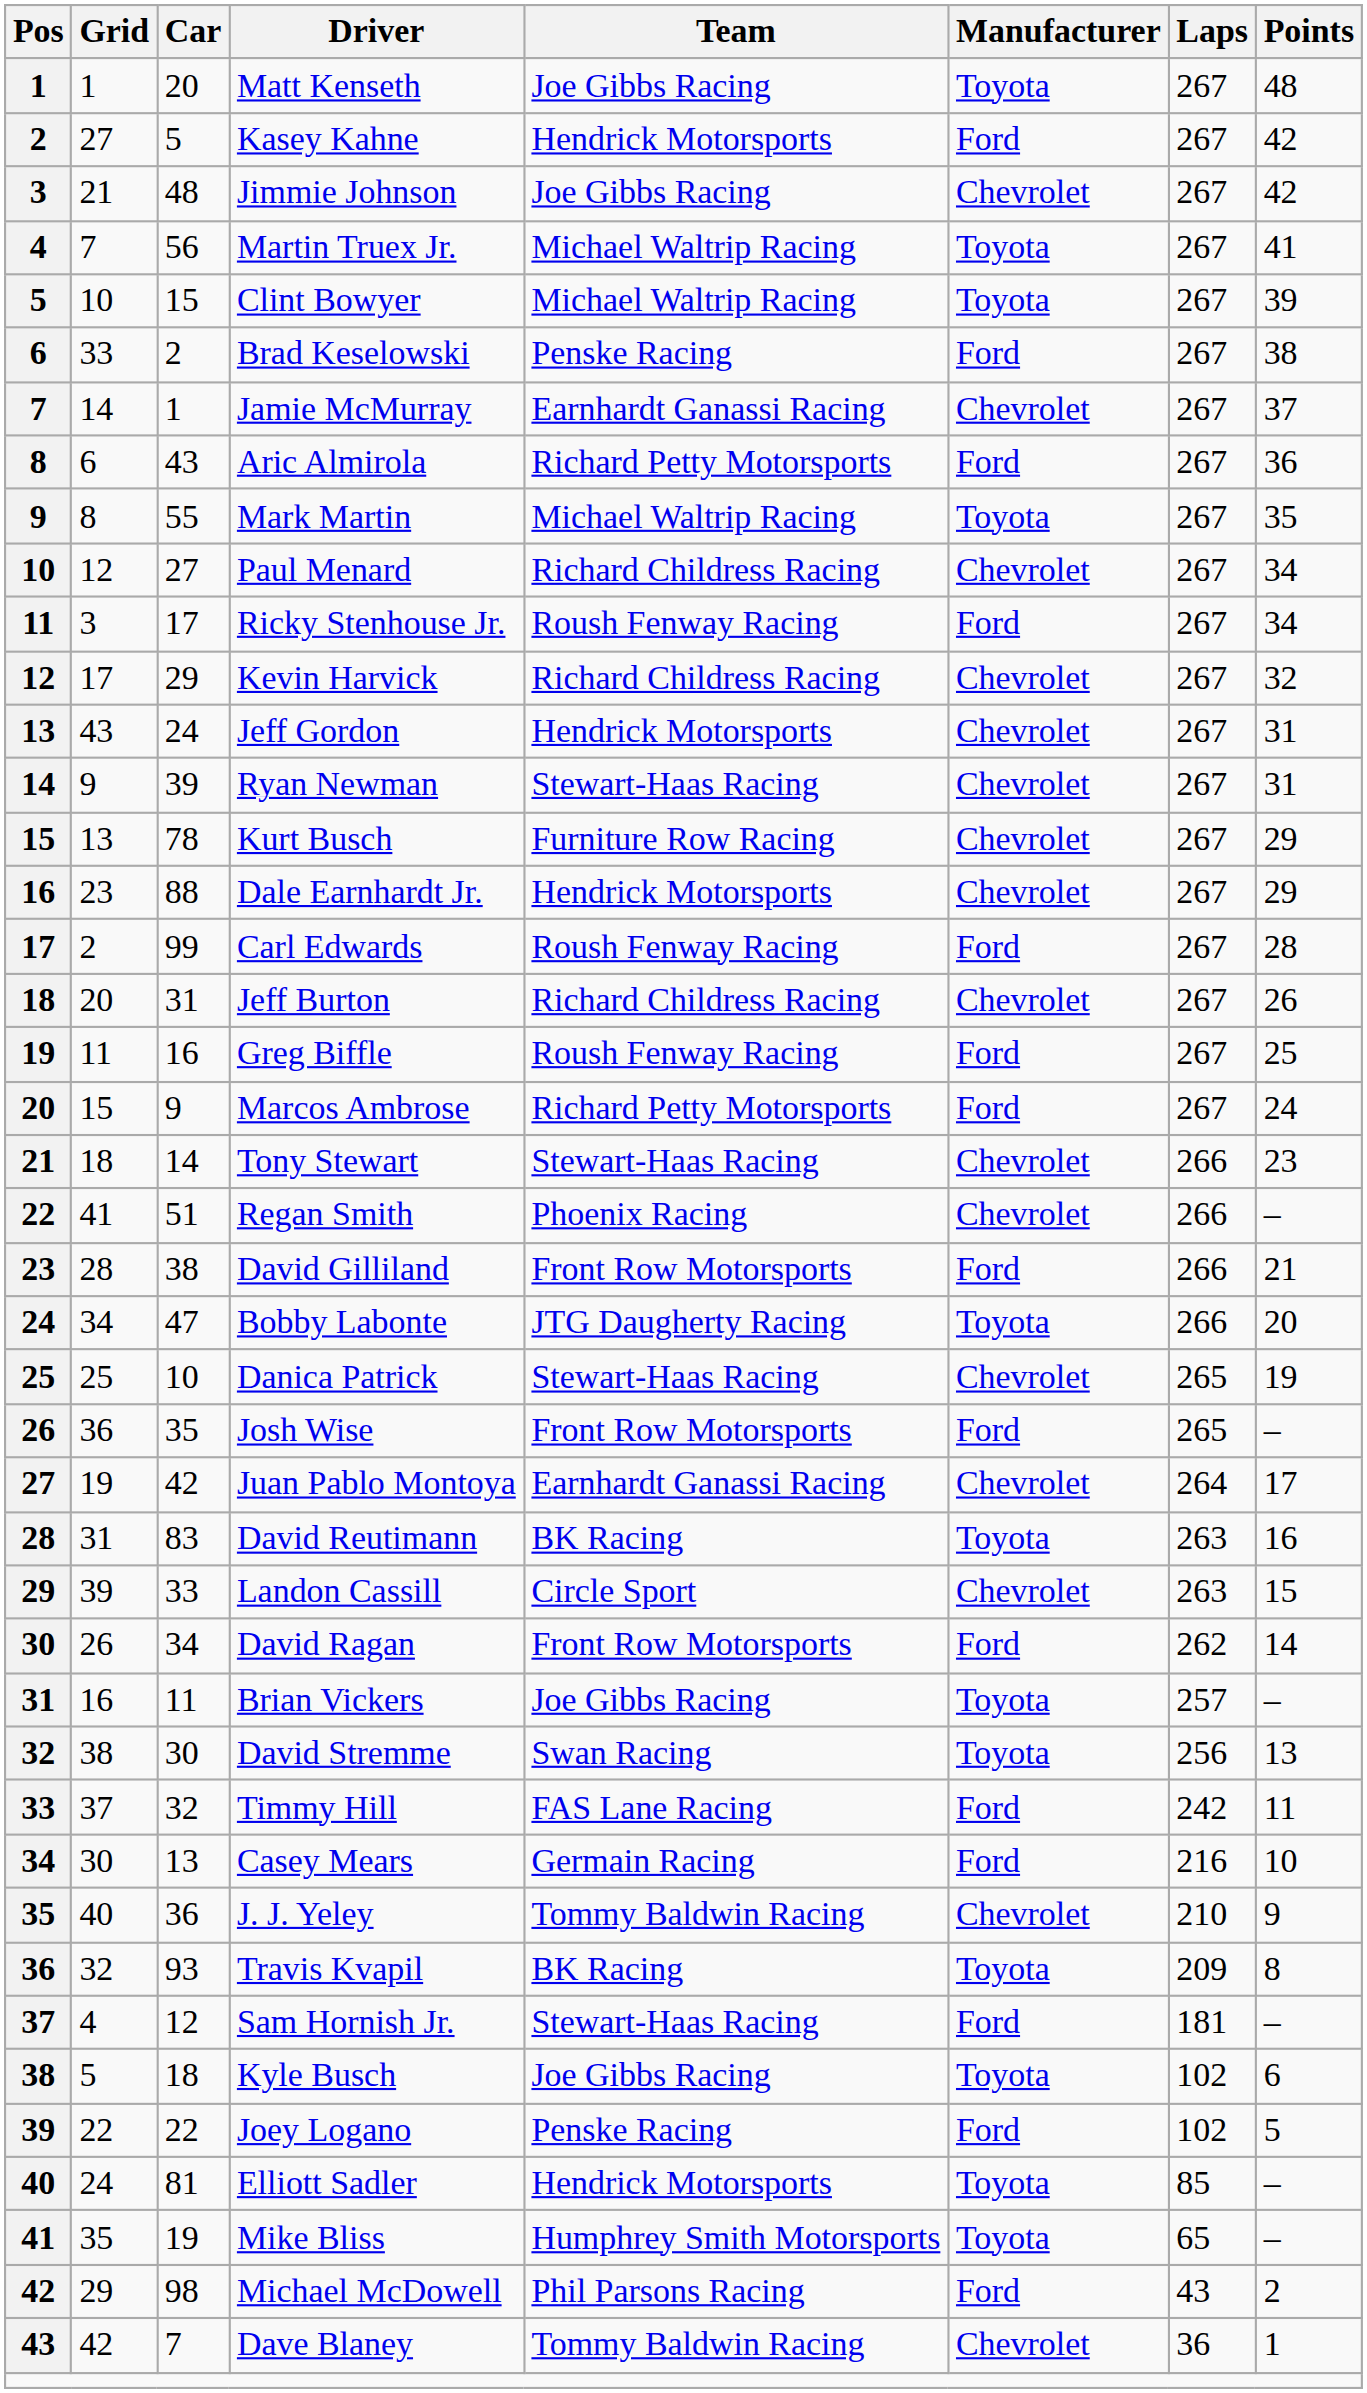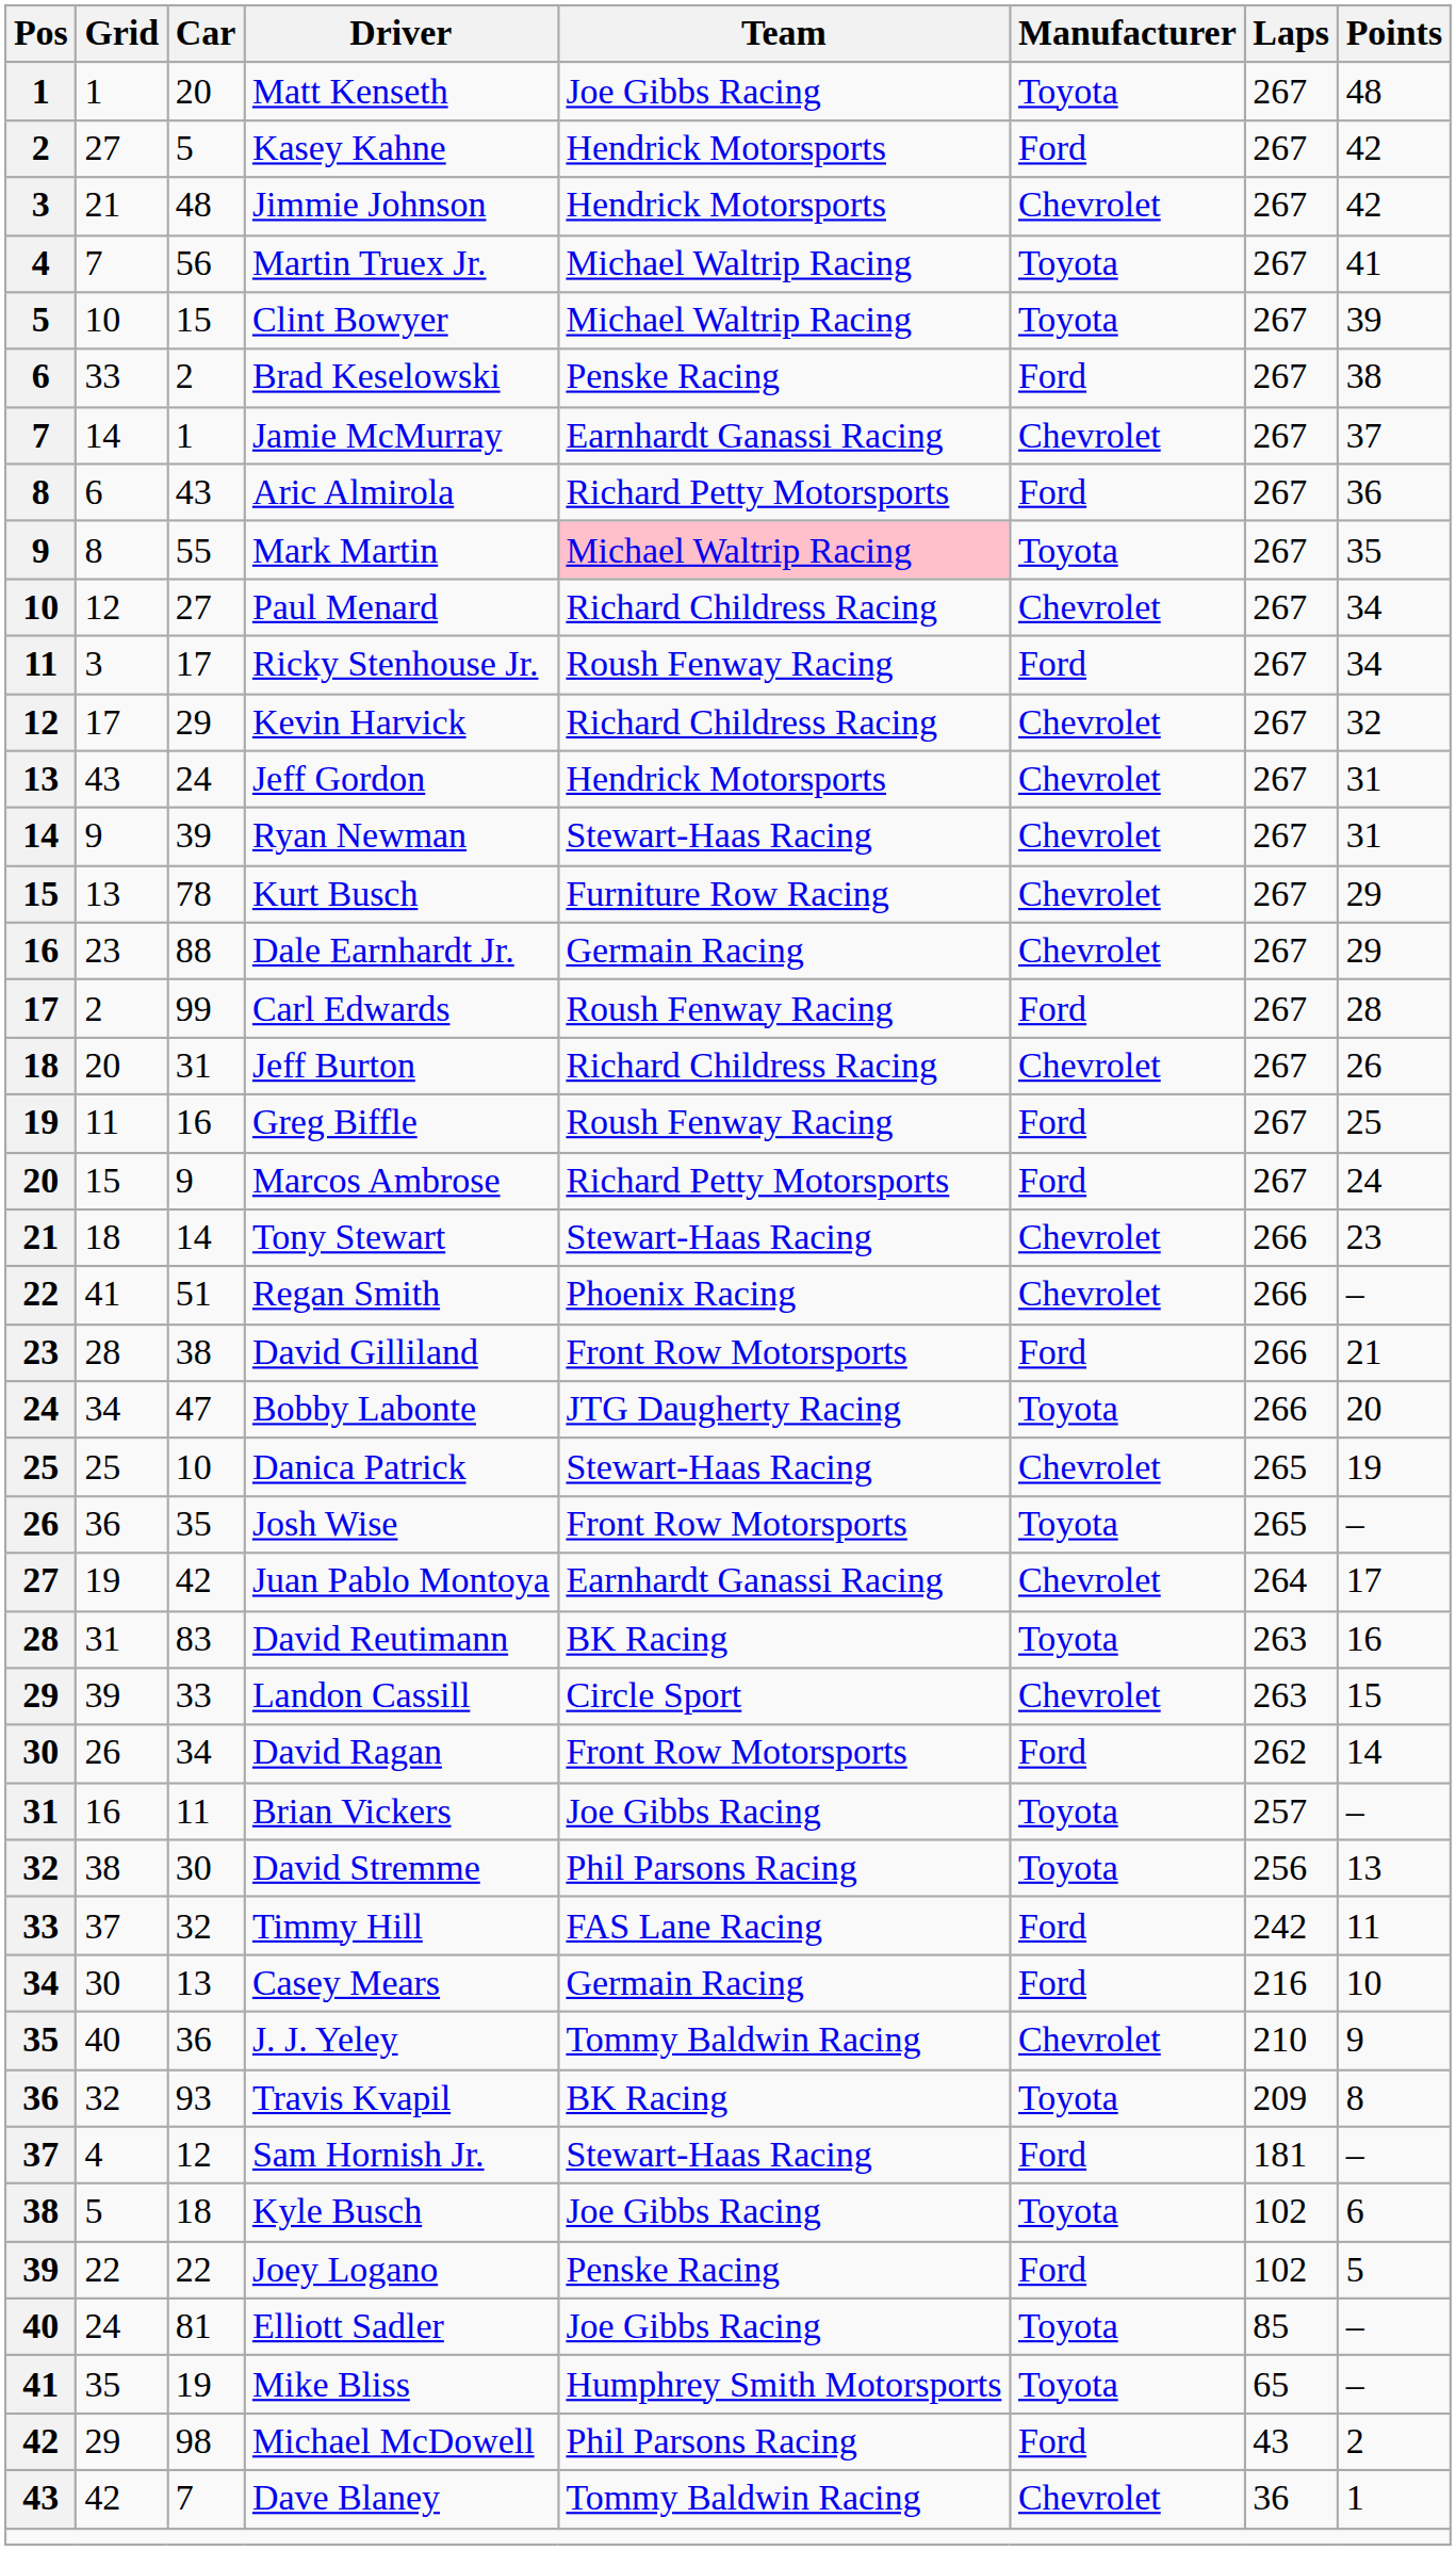 <table class="wikitable" border="1">
 <tr>
 <th>Pos</th>
 <th>Grid</th>
 <th>Car</th>
 <th>Driver</th>
 <th>Team</th>
 <th>Manufacturer</th>
 <th>Laps</th>
 <th>Points</th>
 </tr>
 <tr>
 <th>1</th>
 <td>1</td>
 <td>20</td>
 <td><a href='#'>Matt Kenseth</a></td>
 <td><a href='#'>Joe Gibbs Racing</a></td>
 <td><a href='#'>Toyota</a></td>
 <td>267</td>
 <td>48</td>
 </tr>
 <tr>
 <th>2</th>
 <td>27</td>
 <td>5</td>
 <td><a href='#'>Kasey Kahne</a></td>
 <td><a href='#'>Hendrick Motorsports</a></td>
 <td><a href='#'>Ford</a></td>
 <td>267</td>
 <td>42</td>
 </tr>
 <tr>
 <th>3</th>
 <td>21</td>
 <td>48</td>
 <td><a href='#'>Jimmie Johnson</a></td>
-<td><a href='#'>Joe Gibbs Racing</a></td>
+<td><a href='#'>Hendrick Motorsports</a></td>
 <td><a href='#'>Chevrolet</a></td>
 <td>267</td>
 <td>42</td>
 </tr>
 <tr>
 <th>4</th>
 <td>7</td>
 <td>56</td>
 <td><a href='#'>Martin Truex Jr.</a></td>
 <td><a href='#'>Michael Waltrip Racing</a></td>
 <td><a href='#'>Toyota</a></td>
 <td>267</td>
 <td>41</td>
 </tr>
 <tr>
 <th>5</th>
 <td>10</td>
 <td>15</td>
 <td><a href='#'>Clint Bowyer</a></td>
 <td><a href='#'>Michael Waltrip Racing</a></td>
 <td><a href='#'>Toyota</a></td>
 <td>267</td>
 <td>39</td>
 </tr>
 <tr>
 <th>6</th>
 <td>33</td>
 <td>2</td>
 <td><a href='#'>Brad Keselowski</a></td>
 <td><a href='#'>Penske Racing</a></td>
 <td><a href='#'>Ford</a></td>
 <td>267</td>
 <td>38</td>
 </tr>
 <tr>
 <th>7</th>
 <td>14</td>
 <td>1</td>
 <td><a href='#'>Jamie McMurray</a></td>
 <td><a href='#'>Earnhardt Ganassi Racing</a></td>
 <td><a href='#'>Chevrolet</a></td>
 <td>267</td>
 <td>37</td>
 </tr>
 <tr>
 <th>8</th>
 <td>6</td>
 <td>43</td>
 <td><a href='#'>Aric Almirola</a></td>
 <td><a href='#'>Richard Petty Motorsports</a></td>
 <td><a href='#'>Ford</a></td>
 <td>267</td>
 <td>36</td>
 </tr>
 <tr>
 <th>9</th>
 <td>8</td>
 <td>55</td>
 <td><a href='#'>Mark Martin</a></td>
-<td><a href='#'>Michael Waltrip Racing</a></td>
+<td style="background: pink;"><a href='#'>Michael Waltrip Racing</a></td>
 <td><a href='#'>Toyota</a></td>
 <td>267</td>
 <td>35</td>
 </tr>
 <tr>
 <th>10</th>
 <td>12</td>
 <td>27</td>
 <td><a href='#'>Paul Menard</a></td>
 <td><a href='#'>Richard Childress Racing</a></td>
 <td><a href='#'>Chevrolet</a></td>
 <td>267</td>
 <td>34</td>
 </tr>
 <tr>
 <th>11</th>
 <td>3</td>
 <td>17</td>
 <td><a href='#'>Ricky Stenhouse Jr.</a></td>
 <td><a href='#'>Roush Fenway Racing</a></td>
 <td><a href='#'>Ford</a></td>
 <td>267</td>
 <td>34</td>
 </tr>
 <tr>
 <th>12</th>
 <td>17</td>
 <td>29</td>
 <td><a href='#'>Kevin Harvick</a></td>
 <td><a href='#'>Richard Childress Racing</a></td>
 <td><a href='#'>Chevrolet</a></td>
 <td>267</td>
 <td>32</td>
 </tr>
 <tr>
 <th>13</th>
 <td>43</td>
 <td>24</td>
 <td><a href='#'>Jeff Gordon</a></td>
 <td><a href='#'>Hendrick Motorsports</a></td>
 <td><a href='#'>Chevrolet</a></td>
 <td>267</td>
 <td>31</td>
 </tr>
 <tr>
 <th>14</th>
 <td>9</td>
 <td>39</td>
 <td><a href='#'>Ryan Newman</a></td>
 <td><a href='#'>Stewart-Haas Racing</a></td>
 <td><a href='#'>Chevrolet</a></td>
 <td>267</td>
 <td>31</td>
 </tr>
 <tr>
 <th>15</th>
 <td>13</td>
 <td>78</td>
 <td><a href='#'>Kurt Busch</a></td>
 <td><a href='#'>Furniture Row Racing</a></td>
 <td><a href='#'>Chevrolet</a></td>
 <td>267</td>
 <td>29</td>
 </tr>
 <tr>
 <th>16</th>
 <td>23</td>
 <td>88</td>
 <td><a href='#'>Dale Earnhardt Jr.</a></td>
-<td><a href='#'>Hendrick Motorsports</a></td>
+<td><a href='#'>Germain Racing</a></td>
 <td><a href='#'>Chevrolet</a></td>
 <td>267</td>
 <td>29</td>
 </tr>
 <tr>
 <th>17</th>
 <td>2</td>
 <td>99</td>
 <td><a href='#'>Carl Edwards</a></td>
 <td><a href='#'>Roush Fenway Racing</a></td>
 <td><a href='#'>Ford</a></td>
 <td>267</td>
 <td>28</td>
 </tr>
 <tr>
 <th>18</th>
 <td>20</td>
 <td>31</td>
 <td><a href='#'>Jeff Burton</a></td>
 <td><a href='#'>Richard Childress Racing</a></td>
 <td><a href='#'>Chevrolet</a></td>
 <td>267</td>
 <td>26</td>
 </tr>
 <tr>
 <th>19</th>
 <td>11</td>
 <td>16</td>
 <td><a href='#'>Greg Biffle</a></td>
 <td><a href='#'>Roush Fenway Racing</a></td>
 <td><a href='#'>Ford</a></td>
 <td>267</td>
 <td>25</td>
 </tr>
 <tr>
 <th>20</th>
 <td>15</td>
 <td>9</td>
 <td><a href='#'>Marcos Ambrose</a></td>
 <td><a href='#'>Richard Petty Motorsports</a></td>
 <td><a href='#'>Ford</a></td>
 <td>267</td>
 <td>24</td>
 </tr>
 <tr>
 <th>21</th>
 <td>18</td>
 <td>14</td>
 <td><a href='#'>Tony Stewart</a></td>
 <td><a href='#'>Stewart-Haas Racing</a></td>
 <td><a href='#'>Chevrolet</a></td>
 <td>266</td>
 <td>23</td>
 </tr>
 <tr>
 <th>22</th>
 <td>41</td>
 <td>51</td>
 <td><a href='#'>Regan Smith</a></td>
 <td><a href='#'>Phoenix Racing</a></td>
 <td><a href='#'>Chevrolet</a></td>
 <td>266</td>
 <td>–</td>
 </tr>
 <tr>
 <th>23</th>
 <td>28</td>
 <td>38</td>
 <td><a href='#'>David Gilliland</a></td>
 <td><a href='#'>Front Row Motorsports</a></td>
 <td><a href='#'>Ford</a></td>
 <td>266</td>
 <td>21</td>
 </tr>
 <tr>
 <th>24</th>
 <td>34</td>
 <td>47</td>
 <td><a href='#'>Bobby Labonte</a></td>
 <td><a href='#'>JTG Daugherty Racing</a></td>
 <td><a href='#'>Toyota</a></td>
 <td>266</td>
 <td>20</td>
 </tr>
 <tr>
 <th>25</th>
 <td>25</td>
 <td>10</td>
 <td><a href='#'>Danica Patrick</a></td>
 <td><a href='#'>Stewart-Haas Racing</a></td>
 <td><a href='#'>Chevrolet</a></td>
 <td>265</td>
 <td>19</td>
 </tr>
 <tr>
 <th>26</th>
 <td>36</td>
 <td>35</td>
 <td><a href='#'>Josh Wise</a></td>
 <td><a href='#'>Front Row Motorsports</a></td>
-<td><a href='#'>Ford</a></td>
+<td><a href='#'>Toyota</a></td>
 <td>265</td>
 <td>–</td>
 </tr>
 <tr>
 <th>27</th>
 <td>19</td>
 <td>42</td>
 <td><a href='#'>Juan Pablo Montoya</a></td>
 <td><a href='#'>Earnhardt Ganassi Racing</a></td>
 <td><a href='#'>Chevrolet</a></td>
 <td>264</td>
 <td>17</td>
 </tr>
 <tr>
 <th>28</th>
 <td>31</td>
 <td>83</td>
 <td><a href='#'>David Reutimann</a></td>
 <td><a href='#'>BK Racing</a></td>
 <td><a href='#'>Toyota</a></td>
 <td>263</td>
 <td>16</td>
 </tr>
 <tr>
 <th>29</th>
 <td>39</td>
 <td>33</td>
 <td><a href='#'>Landon Cassill</a></td>
 <td><a href='#'>Circle Sport</a></td>
 <td><a href='#'>Chevrolet</a></td>
 <td>263</td>
 <td>15</td>
 </tr>
 <tr>
 <th>30</th>
 <td>26</td>
 <td>34</td>
 <td><a href='#'>David Ragan</a></td>
 <td><a href='#'>Front Row Motorsports</a></td>
 <td><a href='#'>Ford</a></td>
 <td>262</td>
 <td>14</td>
 </tr>
 <tr>
 <th>31</th>
 <td>16</td>
 <td>11</td>
 <td><a href='#'>Brian Vickers</a></td>
 <td><a href='#'>Joe Gibbs Racing</a></td>
 <td><a href='#'>Toyota</a></td>
 <td>257</td>
 <td>–</td>
 </tr>
 <tr>
 <th>32</th>
 <td>38</td>
 <td>30</td>
 <td><a href='#'>David Stremme</a></td>
-<td><a href='#'>Swan Racing</a></td>
+<td><a href='#'>Phil Parsons Racing</a></td>
 <td><a href='#'>Toyota</a></td>
 <td>256</td>
 <td>13</td>
 </tr>
 <tr>
 <th>33</th>
 <td>37</td>
 <td>32</td>
 <td><a href='#'>Timmy Hill</a></td>
 <td><a href='#'>FAS Lane Racing</a></td>
 <td><a href='#'>Ford</a></td>
 <td>242</td>
 <td>11</td>
 </tr>
 <tr>
 <th>34</th>
 <td>30</td>
 <td>13</td>
 <td><a href='#'>Casey Mears</a></td>
 <td><a href='#'>Germain Racing</a></td>
 <td><a href='#'>Ford</a></td>
 <td>216</td>
 <td>10</td>
 </tr>
 <tr>
 <th>35</th>
 <td>40</td>
 <td>36</td>
 <td><a href='#'>J. J. Yeley</a></td>
 <td><a href='#'>Tommy Baldwin Racing</a></td>
 <td><a href='#'>Chevrolet</a></td>
 <td>210</td>
 <td>9</td>
 </tr>
 <tr>
 <th>36</th>
 <td>32</td>
 <td>93</td>
 <td><a href='#'>Travis Kvapil</a></td>
 <td><a href='#'>BK Racing</a></td>
 <td><a href='#'>Toyota</a></td>
 <td>209</td>
 <td>8</td>
 </tr>
 <tr>
 <th>37</th>
 <td>4</td>
 <td>12</td>
 <td><a href='#'>Sam Hornish Jr.</a></td>
 <td><a href='#'>Stewart-Haas Racing</a></td>
 <td><a href='#'>Ford</a></td>
 <td>181</td>
 <td>–</td>
 </tr>
 <tr>
 <th>38</th>
 <td>5</td>
 <td>18</td>
 <td><a href='#'>Kyle Busch</a></td>
 <td><a href='#'>Joe Gibbs Racing</a></td>
 <td><a href='#'>Toyota</a></td>
 <td>102</td>
 <td>6</td>
 </tr>
 <tr>
 <th>39</th>
 <td>22</td>
 <td>22</td>
 <td><a href='#'>Joey Logano</a></td>
 <td><a href='#'>Penske Racing</a></td>
 <td><a href='#'>Ford</a></td>
 <td>102</td>
 <td>5</td>
 </tr>
 <tr>
 <th>40</th>
 <td>24</td>
 <td>81</td>
 <td><a href='#'>Elliott Sadler</a></td>
-<td><a href='#'>Hendrick Motorsports</a></td>
+<td><a href='#'>Joe Gibbs Racing</a></td>
 <td><a href='#'>Toyota</a></td>
 <td>85</td>
 <td>–</td>
 </tr>
 <tr>
 <th>41</th>
 <td>35</td>
 <td>19</td>
 <td><a href='#'>Mike Bliss</a></td>
 <td><a href='#'>Humphrey Smith Motorsports</a></td>
 <td><a href='#'>Toyota</a></td>
 <td>65</td>
 <td>–</td>
 </tr>
 <tr>
 <th>42</th>
 <td>29</td>
 <td>98</td>
 <td><a href='#'>Michael McDowell</a></td>
 <td><a href='#'>Phil Parsons Racing</a></td>
 <td><a href='#'>Ford</a></td>
 <td>43</td>
 <td>2</td>
 </tr>
 <tr>
 <th>43</th>
 <td>42</td>
 <td>7</td>
 <td><a href='#'>Dave Blaney</a></td>
 <td><a href='#'>Tommy Baldwin Racing</a></td>
 <td><a href='#'>Chevrolet</a></td>
 <td>36</td>
 <td>1</td>
 </tr>
 <tr class="sortbottom">
 <td colspan="9"></td>
 </tr>
 </table>
